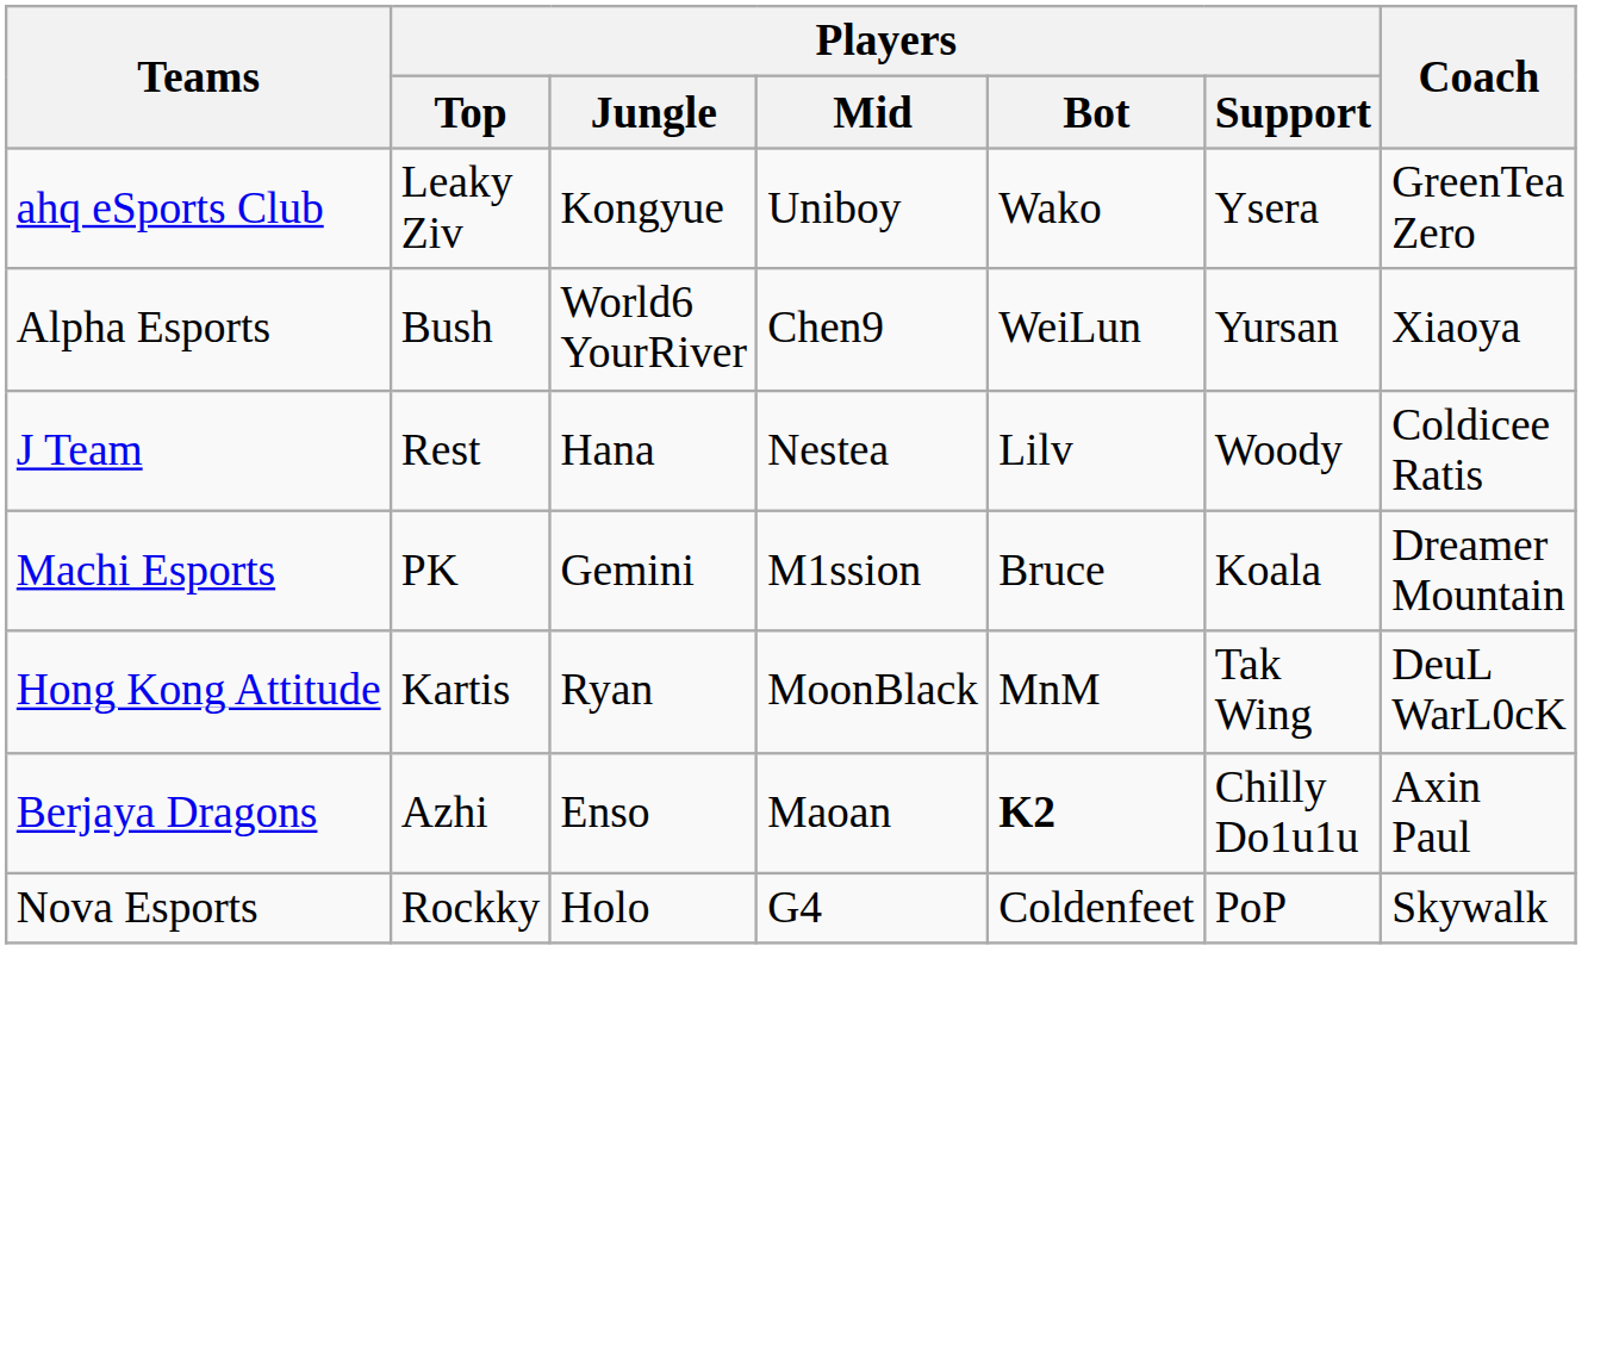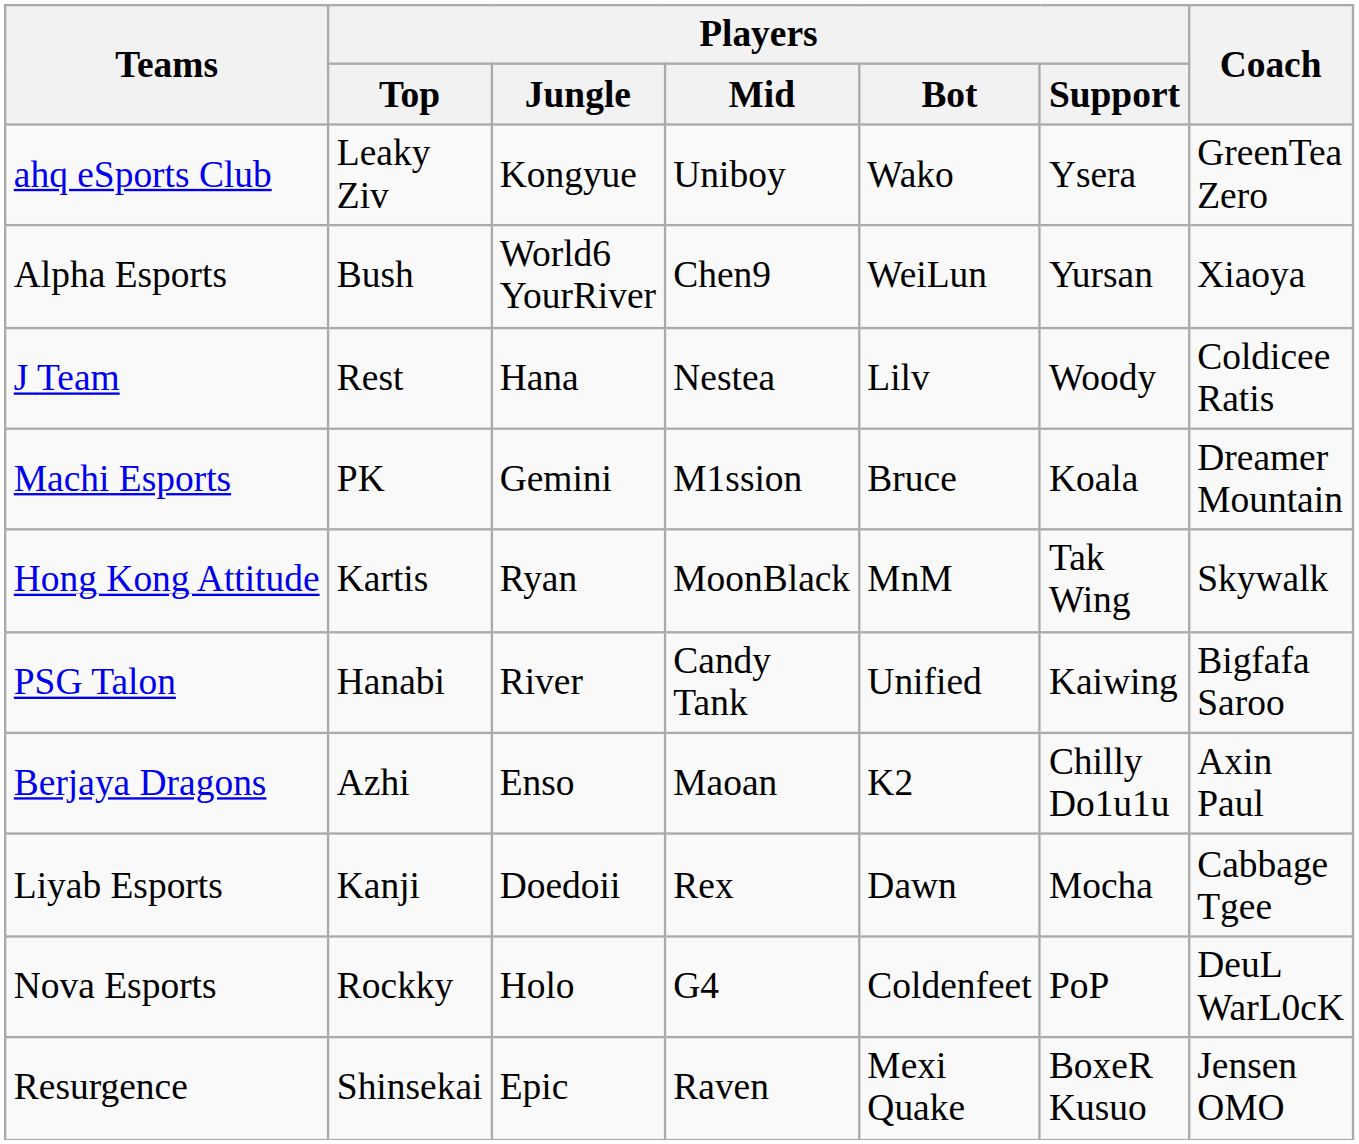 <table class="wikitable" style="white-space:nowrap">
 <tr>
 <th rowspan="2">Teams</th>
 <th colspan="5">Players</th>
 <th rowspan="2">Coach</th>
 </tr>
 <tr>
 <th>Top</th>
 <th>Jungle</th>
 <th>Mid</th>
 <th>Bot</th>
 <th>Support</th>
 </tr>
 <tr>
 <td> <a href='#'>ahq eSports Club</a></td>
 <td> Leaky<br> Ziv</td>
 <td> Kongyue</td>
 <td> Uniboy</td>
 <td> Wako</td>
 <td> Ysera</td>
 <td> GreenTea<br> Zero</td>
 </tr>
 <tr>
 <td> Alpha Esports</td>
 <td> Bush</td>
 <td> World6<br> YourRiver</td>
 <td> Chen9</td>
 <td> WeiLun</td>
 <td> Yursan</td>
 <td> Xiaoya</td>
 </tr>
 <tr>
 <td> <a href='#'>J Team</a></td>
 <td> Rest</td>
 <td> Hana</td>
 <td> Nestea</td>
 <td> Lilv</td>
 <td> Woody</td>
 <td> Coldicee<br> Ratis</td>
 </tr>
 <tr>
 <td> <a href='#'>Machi Esports</a></td>
 <td> PK</td>
 <td> Gemini</td>
 <td> M1ssion</td>
 <td> Bruce</td>
 <td> Koala</td>
 <td> Dreamer<br> Mountain</td>
 </tr>
 <tr>
 <td> <a href='#'>Hong Kong Attitude</a></td>
 <td> Kartis</td>
 <td> Ryan</td>
 <td> MoonBlack</td>
 <td> MnM</td>
 <td> Tak<br> Wing</td>
-<td> DeuL<br> WarL0cK</td>
+<td> Skywalk</td>
+</tr>
+<tr>
+<td> <a href='#'>PSG Talon</a></td>
+<td> Hanabi</td>
+<td> River</td>
+<td> Candy<br> Tank</td>
+<td> Unified</td>
+<td> Kaiwing</td>
+<td> Bigfafa<br> Saroo</td>
 </tr>
 <tr>
 <td> <a href='#'>Berjaya Dragons</a></td>
 <td> Azhi</td>
 <td> Enso</td>
 <td> Maoan</td>
-<td><strong> K2</strong></td>
+<td> K2</td>
 <td> Chilly<br> Do1u1u</td>
 <td> Axin<br> Paul</td>
+</tr>
+<tr>
+<td> Liyab Esports</td>
+<td> Kanji</td>
+<td> Doedoii</td>
+<td> Rex</td>
+<td> Dawn</td>
+<td> Mocha</td>
+<td> Cabbage<br> Tgee</td>
 </tr>
 <tr>
 <td> Nova Esports</td>
 <td> Rockky</td>
 <td> Holo</td>
 <td> G4</td>
 <td> Coldenfeet</td>
 <td> PoP</td>
-<td> Skywalk</td>
+<td> DeuL<br> WarL0cK</td>
+</tr>
+<tr>
+<td> Resurgence</td>
+<td> Shinsekai</td>
+<td> Epic</td>
+<td> Raven</td>
+<td> Mexi<br> Quake</td>
+<td> BoxeR<br> Kusuo</td>
+<td> Jensen<br> OMO</td>
 </tr>
 </table>
